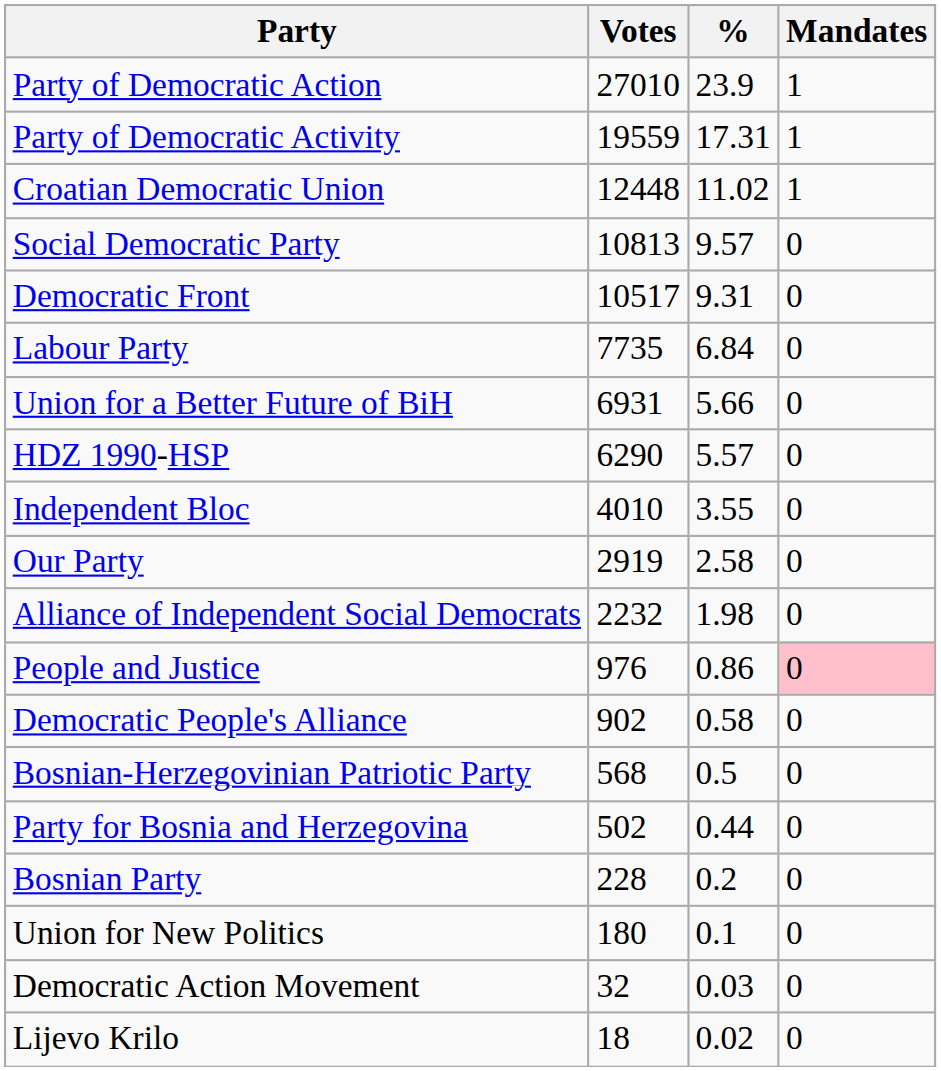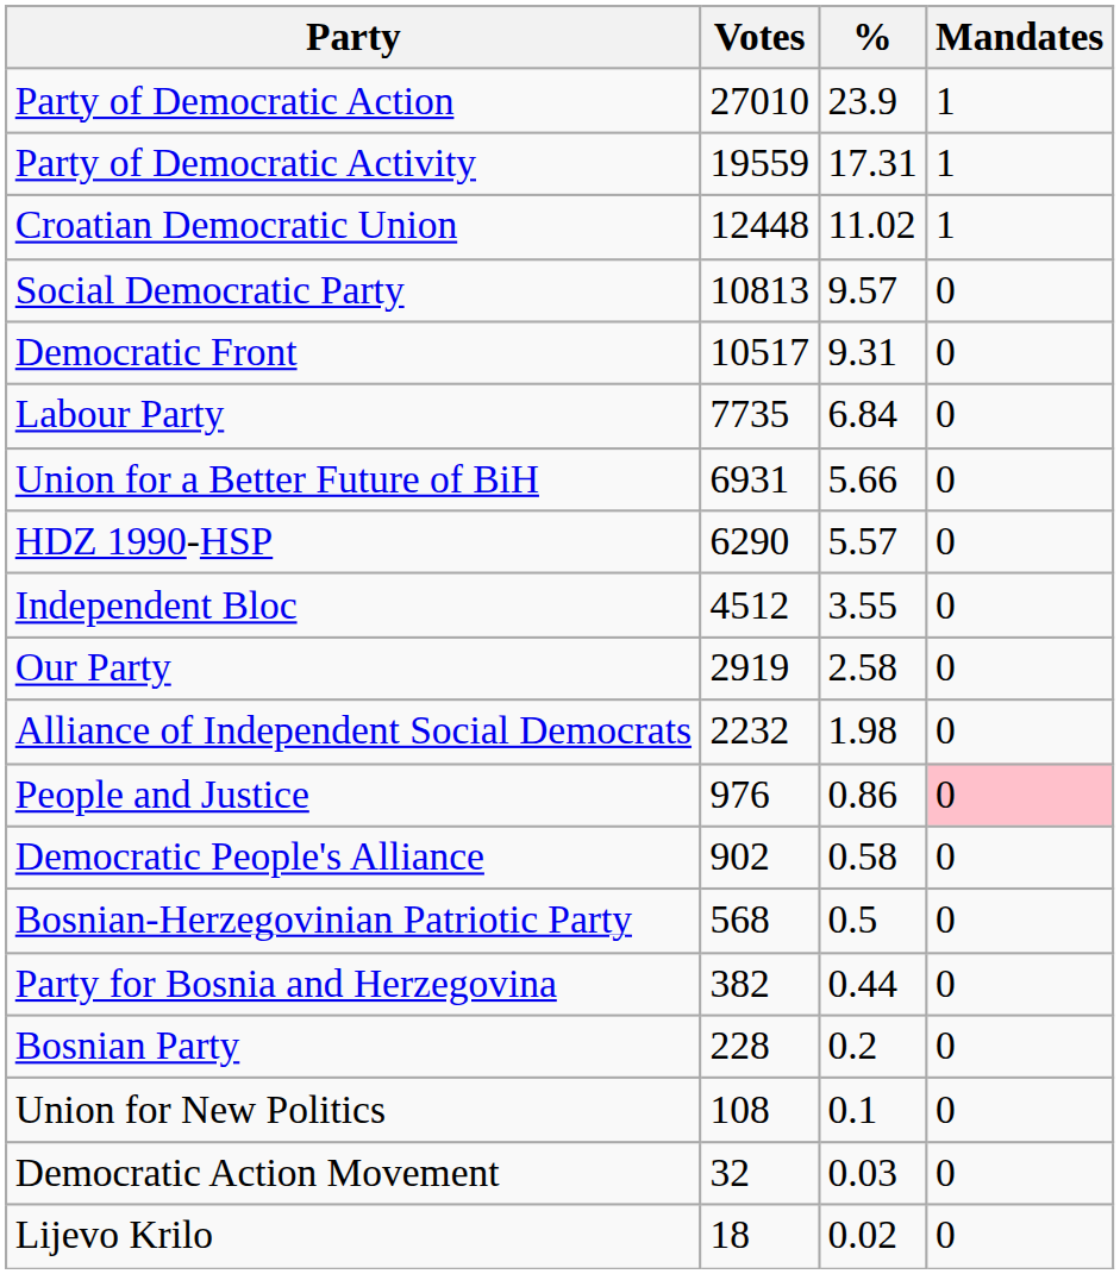 <table class="wikitable" style ="text-align: left">
 <tr>
 <th>Party</th>
 <th>Votes</th>
 <th>%</th>
 <th>Mandates</th>
 </tr>
 <tr>
 <td><a href='#'>Party of Democratic Action</a></td>
 <td>27010</td>
 <td>23.9</td>
 <td>1</td>
 </tr>
 <tr>
 <td><a href='#'>Party of Democratic Activity</a></td>
 <td>19559</td>
 <td>17.31</td>
 <td>1</td>
 </tr>
 <tr>
 <td><a href='#'>Croatian Democratic Union</a></td>
 <td>12448</td>
 <td>11.02</td>
 <td>1</td>
 </tr>
 <tr>
 <td><a href='#'>Social Democratic Party</a></td>
 <td>10813</td>
 <td>9.57</td>
 <td>0</td>
 </tr>
 <tr>
 <td><a href='#'>Democratic Front</a></td>
 <td>10517</td>
 <td>9.31</td>
 <td>0</td>
 </tr>
 <tr>
 <td><a href='#'>Labour Party</a></td>
 <td>7735</td>
 <td>6.84</td>
 <td>0</td>
 </tr>
 <tr>
 <td><a href='#'>Union for a Better Future of BiH</a></td>
 <td>6931</td>
 <td>5.66</td>
 <td>0</td>
 </tr>
 <tr>
 <td><a href='#'>HDZ 1990</a>-<a href='#'>HSP</a></td>
 <td>6290</td>
 <td>5.57</td>
 <td>0</td>
 </tr>
 <tr>
 <td><a href='#'>Independent Bloc</a></td>
-<td>4010</td>
+<td>4512</td>
 <td>3.55</td>
 <td>0</td>
 </tr>
 <tr>
 <td><a href='#'>Our Party</a></td>
 <td>2919</td>
 <td>2.58</td>
 <td>0</td>
 </tr>
 <tr>
 <td><a href='#'>Alliance of Independent Social Democrats</a></td>
 <td>2232</td>
 <td>1.98</td>
 <td>0</td>
 </tr>
 <tr>
 <td><a href='#'>People and Justice</a></td>
 <td>976</td>
 <td>0.86</td>
 <td style="background: pink;">0</td>
 </tr>
 <tr>
 <td><a href='#'>Democratic People's Alliance</a></td>
 <td>902</td>
 <td>0.58</td>
 <td>0</td>
 </tr>
 <tr>
 <td><a href='#'>Bosnian-Herzegovinian Patriotic Party</a></td>
 <td>568</td>
 <td>0.5</td>
 <td>0</td>
 </tr>
 <tr>
 <td><a href='#'>Party for Bosnia and Herzegovina</a></td>
-<td>502</td>
+<td>382</td>
 <td>0.44</td>
 <td>0</td>
 </tr>
 <tr>
 <td><a href='#'>Bosnian Party</a></td>
 <td>228</td>
 <td>0.2</td>
 <td>0</td>
 </tr>
 <tr>
 <td>Union for New Politics</td>
-<td>180</td>
+<td>108</td>
 <td>0.1</td>
 <td>0</td>
 </tr>
 <tr>
 <td>Democratic Action Movement</td>
 <td>32</td>
 <td>0.03</td>
 <td>0</td>
 </tr>
 <tr>
 <td>Lijevo Krilo</td>
 <td>18</td>
 <td>0.02</td>
 <td>0</td>
 </tr>
 </table>
